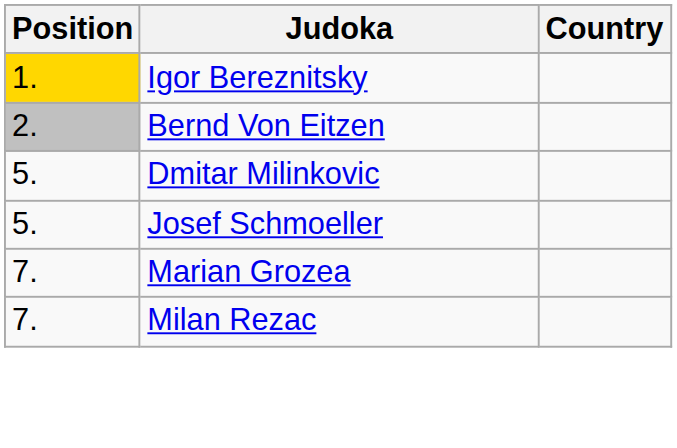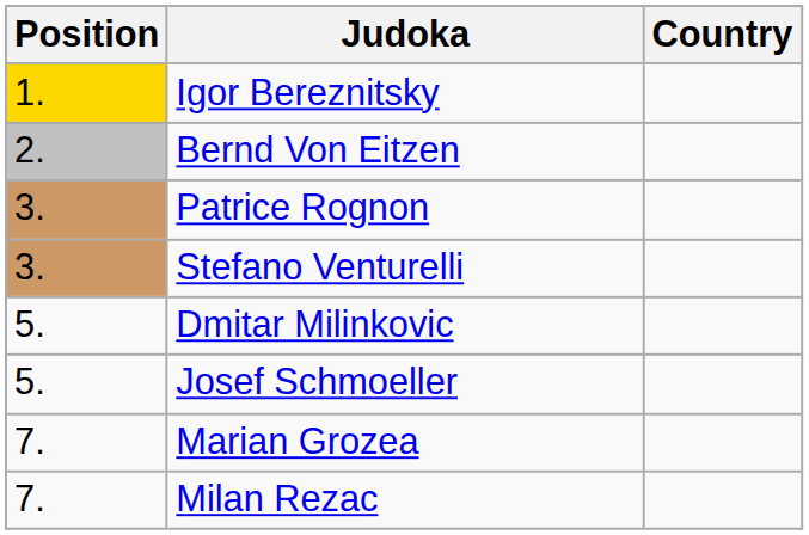 <table class=wikitable>
 <tr>
 <th width=10>Position</th>
 <th width=200>Judoka</th>
 <th width=10>Country</th>
 </tr>
 <tr>
 <td bgcolor=gold>1.</td>
 <td><a href='#'>Igor Bereznitsky</a></td>
 <td></td>
 </tr>
 <tr>
 <td bgcolor=silver>2.</td>
 <td><a href='#'>Bernd Von Eitzen</a></td>
+<td></td>
+</tr>
+<tr>
+<td bgcolor=CC9966>3.</td>
+<td><a href='#'>Patrice Rognon</a></td>
+<td></td>
+</tr>
+<tr>
+<td bgcolor=CC9966>3.</td>
+<td><a href='#'>Stefano Venturelli</a></td>
 <td></td>
 </tr>
 <tr>
 <td>5.</td>
 <td><a href='#'>Dmitar Milinkovic</a></td>
 <td></td>
 </tr>
 <tr>
 <td>5.</td>
 <td><a href='#'>Josef Schmoeller</a></td>
 <td></td>
 </tr>
 <tr>
 <td>7.</td>
 <td><a href='#'>Marian Grozea</a></td>
 <td></td>
 </tr>
 <tr>
 <td>7.</td>
 <td><a href='#'>Milan Rezac</a></td>
 <td></td>
 </tr>
 </table>
